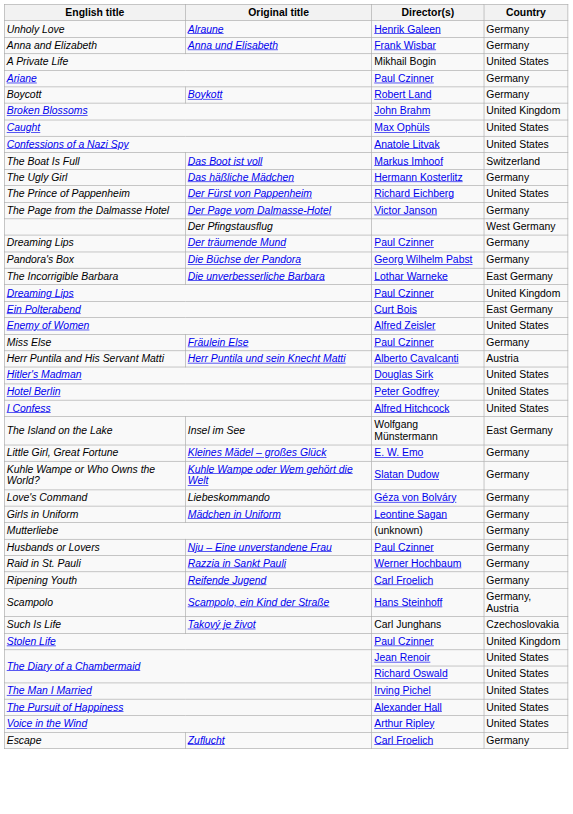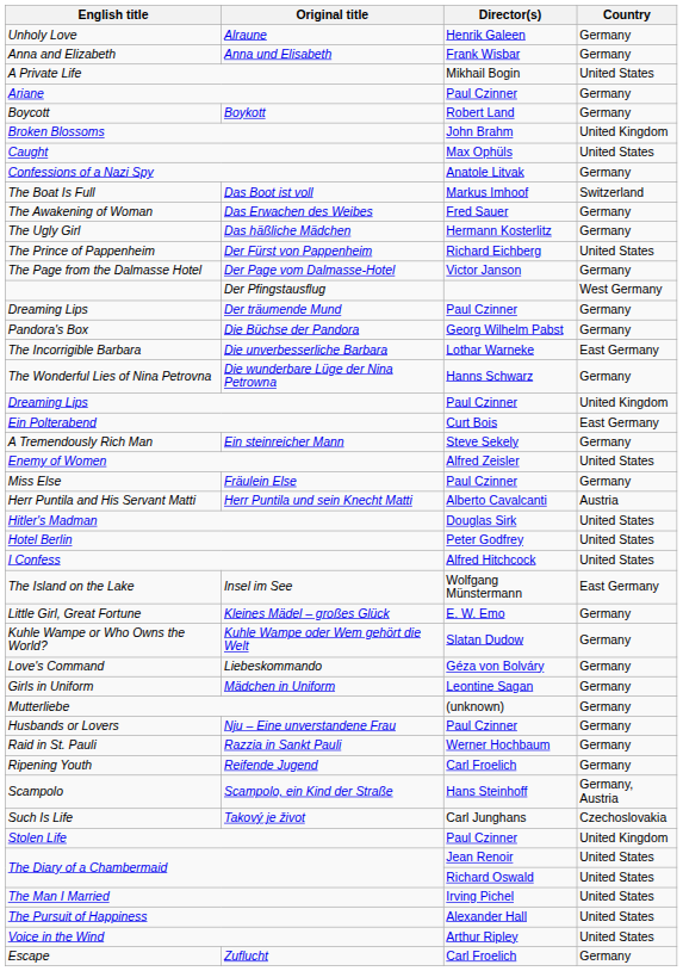 <table class="sortable wikitable">
 <tr>
 <th>English title</th>
 <th>Original title</th>
 <th>Director(s)</th>
 <th>Country</th>
 </tr>
 <tr>
 <td><em>Unholy Love</em></td>
 <td><em><a href='#'>Alraune</a></em></td>
 <td><a href='#'>Henrik Galeen</a></td>
 <td>Germany</td>
 </tr>
 <tr>
 <td><em>Anna and Elizabeth</em></td>
 <td><em><a href='#'>Anna und Elisabeth</a></em></td>
 <td><a href='#'>Frank Wisbar</a></td>
 <td>Germany</td>
 </tr>
 <tr>
 <td colspan="2"><em>A Private Life</em></td>
 <td>Mikhail Bogin</td>
 <td>United States</td>
 </tr>
 <tr>
 <td colspan="2"><em><a href='#'>Ariane</a></em></td>
 <td><a href='#'>Paul Czinner</a></td>
 <td>Germany</td>
 </tr>
 <tr>
 <td><em>Boycott</em></td>
 <td><em><a href='#'>Boykott</a></em></td>
 <td><a href='#'>Robert Land</a></td>
 <td>Germany</td>
 </tr>
 <tr>
 <td colspan="2"><em><a href='#'>Broken Blossoms</a></em></td>
 <td><a href='#'>John Brahm</a></td>
 <td>United Kingdom</td>
 </tr>
 <tr>
 <td colspan="2"><em><a href='#'>Caught</a></em></td>
 <td><a href='#'>Max Ophüls</a></td>
 <td>United States</td>
 </tr>
 <tr>
 <td colspan="2"><em><a href='#'>Confessions of a Nazi Spy</a></em></td>
 <td><a href='#'>Anatole Litvak</a></td>
-<td>United States</td>
+<td>Germany</td>
 </tr>
 <tr>
 <td><em>The Boat Is Full</em></td>
 <td><em><a href='#'>Das Boot ist voll</a></em></td>
 <td><a href='#'>Markus Imhoof</a></td>
 <td>Switzerland</td>
+</tr>
+<tr>
+<td><em>The Awakening of Woman</em></td>
+<td><em><a href='#'>Das Erwachen des Weibes</a></em></td>
+<td><a href='#'>Fred Sauer</a></td>
+<td>Germany</td>
 </tr>
 <tr>
 <td><em>The Ugly Girl</em></td>
 <td><em><a href='#'>Das häßliche Mädchen</a></em></td>
 <td><a href='#'>Hermann Kosterlitz</a></td>
 <td>Germany</td>
 </tr>
 <tr>
 <td><em>The Prince of Pappenheim</em></td>
 <td><em><a href='#'>Der Fürst von Pappenheim</a></em></td>
 <td><a href='#'>Richard Eichberg</a></td>
 <td>United States</td>
 </tr>
 <tr>
 <td><em>The Page from the Dalmasse Hotel</em></td>
 <td><em><a href='#'>Der Page vom Dalmasse-Hotel</a></em></td>
 <td><a href='#'>Victor Janson</a></td>
 <td>Germany</td>
 </tr>
 <tr>
 <td><em></em></td>
 <td><em>Der Pfingstausflug</em></td>
 <td></td>
 <td>West Germany</td>
 </tr>
 <tr>
 <td><em>Dreaming Lips</em></td>
 <td><em><a href='#'>Der träumende Mund</a></em></td>
 <td><a href='#'>Paul Czinner</a></td>
 <td>Germany</td>
 </tr>
 <tr>
 <td><em>Pandora's Box</em></td>
 <td><em><a href='#'>Die Büchse der Pandora</a></em></td>
 <td><a href='#'>Georg Wilhelm Pabst</a></td>
 <td>Germany</td>
 </tr>
 <tr>
 <td><em>The Incorrigible Barbara</em></td>
 <td><em><a href='#'>Die unverbesserliche Barbara</a></em></td>
 <td><a href='#'>Lothar Warneke</a></td>
 <td>East Germany</td>
 </tr>
 <tr>
+<td><em>The Wonderful Lies of Nina Petrovna</em></td>
+<td><em><a href='#'>Die wunderbare Lüge der Nina Petrowna</a></em></td>
+<td><a href='#'>Hanns Schwarz</a></td>
+<td>Germany</td>
+</tr>
+<tr>
 <td colspan="2"><em><a href='#'>Dreaming Lips</a></em></td>
 <td><a href='#'>Paul Czinner</a></td>
 <td>United Kingdom</td>
 </tr>
 <tr>
 <td colspan="2"><em><a href='#'>Ein Polterabend</a></em></td>
 <td><a href='#'>Curt Bois</a></td>
 <td>East Germany</td>
+</tr>
+<tr>
+<td><em>A Tremendously Rich Man</em></td>
+<td><em><a href='#'>Ein steinreicher Mann</a></em></td>
+<td><a href='#'>Steve Sekely</a></td>
+<td>Germany</td>
 </tr>
 <tr>
 <td colspan="2"><em><a href='#'>Enemy of Women</a></em></td>
 <td><a href='#'>Alfred Zeisler</a></td>
 <td>United States</td>
 </tr>
 <tr>
 <td><em>Miss Else</em></td>
 <td><em><a href='#'>Fräulein Else</a></em></td>
 <td><a href='#'>Paul Czinner</a></td>
 <td>Germany</td>
 </tr>
 <tr>
 <td><em>Herr Puntila and His Servant Matti</em></td>
 <td><em><a href='#'>Herr Puntila und sein Knecht Matti</a></em></td>
 <td><a href='#'>Alberto Cavalcanti</a></td>
 <td>Austria</td>
 </tr>
 <tr>
 <td colspan="2"><em><a href='#'>Hitler's Madman</a></em></td>
 <td><a href='#'>Douglas Sirk</a></td>
 <td>United States</td>
 </tr>
 <tr>
 <td colspan="2"><em><a href='#'>Hotel Berlin</a></em></td>
 <td><a href='#'>Peter Godfrey</a></td>
 <td>United States</td>
 </tr>
 <tr>
 <td colspan="2"><em><a href='#'>I Confess</a></em></td>
 <td><a href='#'>Alfred Hitchcock</a></td>
 <td>United States</td>
 </tr>
 <tr>
 <td><em>The Island on the Lake</em></td>
 <td><em>Insel im See</em></td>
 <td>Wolfgang Münstermann</td>
 <td>East Germany</td>
 </tr>
 <tr>
 <td><em>Little Girl, Great Fortune</em></td>
 <td><em><a href='#'>Kleines Mädel – großes Glück</a></em></td>
 <td><a href='#'>E. W. Emo</a></td>
 <td>Germany</td>
 </tr>
 <tr>
 <td><em>Kuhle Wampe or Who Owns the World?</em></td>
 <td><em><a href='#'>Kuhle Wampe oder Wem gehört die Welt</a></em></td>
 <td><a href='#'>Slatan Dudow</a></td>
 <td>Germany</td>
 </tr>
 <tr>
 <td><em>Love's Command</em></td>
 <td><em>Liebeskommando</em></td>
 <td><a href='#'>Géza von Bolváry</a></td>
 <td>Germany</td>
 </tr>
 <tr>
 <td><em>Girls in Uniform</em></td>
 <td><em><a href='#'>Mädchen in Uniform</a></em></td>
 <td><a href='#'>Leontine Sagan</a></td>
 <td>Germany</td>
 </tr>
 <tr>
 <td colspan="2"><em>Mutterliebe</em></td>
 <td>(unknown)</td>
 <td>Germany</td>
 </tr>
 <tr>
 <td><em>Husbands or Lovers</em></td>
 <td><em><a href='#'>Nju – Eine unverstandene Frau</a></em></td>
 <td><a href='#'>Paul Czinner</a></td>
 <td>Germany</td>
 </tr>
 <tr>
 <td><em>Raid in St. Pauli</em></td>
 <td><em><a href='#'>Razzia in Sankt Pauli</a></em></td>
 <td><a href='#'>Werner Hochbaum</a></td>
 <td>Germany</td>
 </tr>
 <tr>
 <td><em>Ripening Youth</em></td>
 <td><em><a href='#'>Reifende Jugend</a></em></td>
 <td><a href='#'>Carl Froelich</a></td>
 <td>Germany</td>
 </tr>
 <tr>
 <td><em>Scampolo</em></td>
 <td><em><a href='#'>Scampolo, ein Kind der Straße</a></em></td>
 <td><a href='#'>Hans Steinhoff</a></td>
 <td>Germany, Austria</td>
 </tr>
 <tr>
 <td><em>Such Is Life</em></td>
 <td><em><a href='#'>Takový je život</a></em></td>
 <td>Carl Junghans</td>
 <td>Czechoslovakia</td>
 </tr>
 <tr>
 <td colspan="2"><em><a href='#'>Stolen Life</a></em></td>
 <td><a href='#'>Paul Czinner</a></td>
 <td>United Kingdom</td>
 </tr>
 <tr>
 <td colspan="2" rowspan="2"><em><a href='#'>The Diary of a Chambermaid</a></em></td>
 <td><a href='#'>Jean Renoir</a></td>
 <td>United States</td>
 </tr>
 <tr>
 <td><a href='#'>Richard Oswald</a></td>
 <td>United States</td>
 </tr>
 <tr>
 <td colspan="2"><em><a href='#'>The Man I Married</a></em></td>
 <td><a href='#'>Irving Pichel</a></td>
 <td>United States</td>
 </tr>
 <tr>
 <td colspan="2"><em><a href='#'>The Pursuit of Happiness</a></em></td>
 <td><a href='#'>Alexander Hall</a></td>
 <td>United States</td>
 </tr>
 <tr>
 <td colspan="2"><em><a href='#'>Voice in the Wind</a></em></td>
 <td><a href='#'>Arthur Ripley</a></td>
 <td>United States</td>
 </tr>
 <tr>
 <td><em>Escape</em></td>
 <td><em><a href='#'>Zuflucht</a></em></td>
 <td><a href='#'>Carl Froelich</a></td>
 <td>Germany</td>
 </tr>
 </table>
